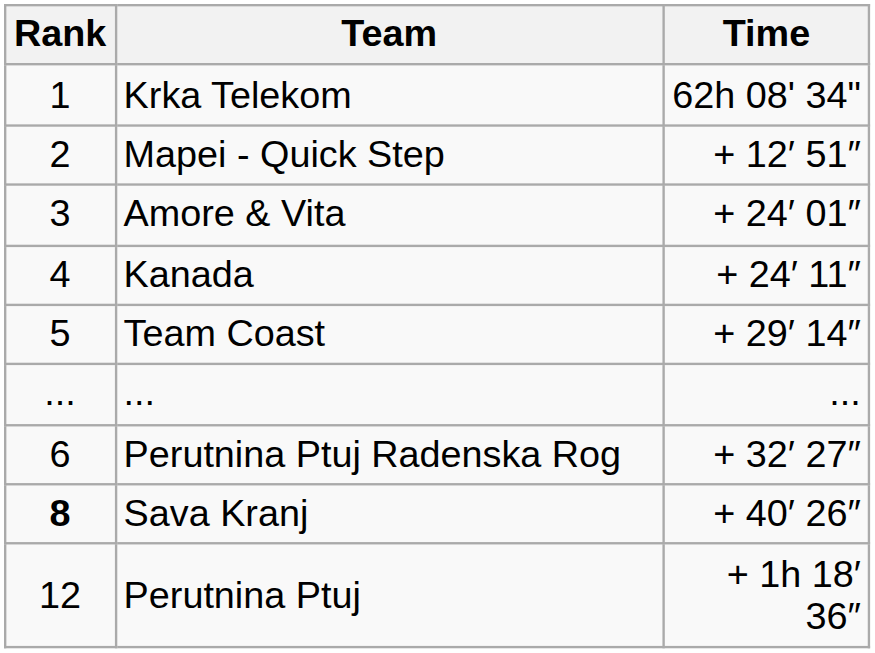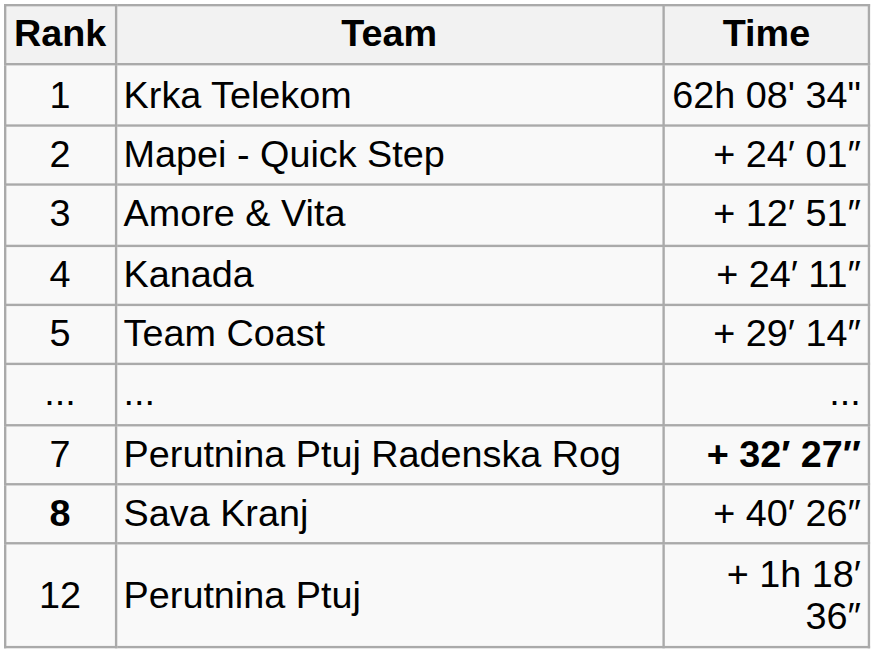 <table class="wikitable">
 <tr>
 <th>Rank</th>
 <th>Team</th>
 <th>Time</th>
 </tr>
 <tr>
 <td align=center>1</td>
 <td width=225> Krka Telekom</td>
 <td width=80 align=right>62h 08' 34"</td>
 </tr>
 <tr>
 <td align=center>2</td>
 <td> Mapei - Quick Step</td>
-<td align=right>+ 12′ 51″</td>
+<td align=right>+ 24′ 01″</td>
 </tr>
 <tr>
 <td align=center>3</td>
 <td> Amore & Vita</td>
-<td align=right>+ 24′ 01″</td>
+<td align=right>+ 12′ 51″</td>
 </tr>
 <tr>
 <td align=center>4</td>
 <td> Kanada</td>
 <td align=right>+ 24′ 11″</td>
 </tr>
 <tr>
 <td align=center>5</td>
 <td> Team Coast</td>
 <td align=right>+ 29′ 14″</td>
 </tr>
 <tr>
 <td align=center>...</td>
 <td>...</td>
 <td align=right>...</td>
 </tr>
 <tr>
-<td align=center>6</td>
+<td align=center>7</td>
 <td> Perutnina Ptuj Radenska Rog</td>
-<td align=right>+ 32′ 27″</td>
+<td align=right><strong>+ 32′ 27″</strong></td>
 </tr>
 <tr>
 <td align=center><strong>8</strong></td>
 <td> Sava Kranj</td>
 <td align=right>+ 40′ 26″</td>
 </tr>
 <tr>
 <td align=center>12</td>
 <td> Perutnina Ptuj</td>
 <td align=right>+ 1h 18′ 36″</td>
 </tr>
 </table>
